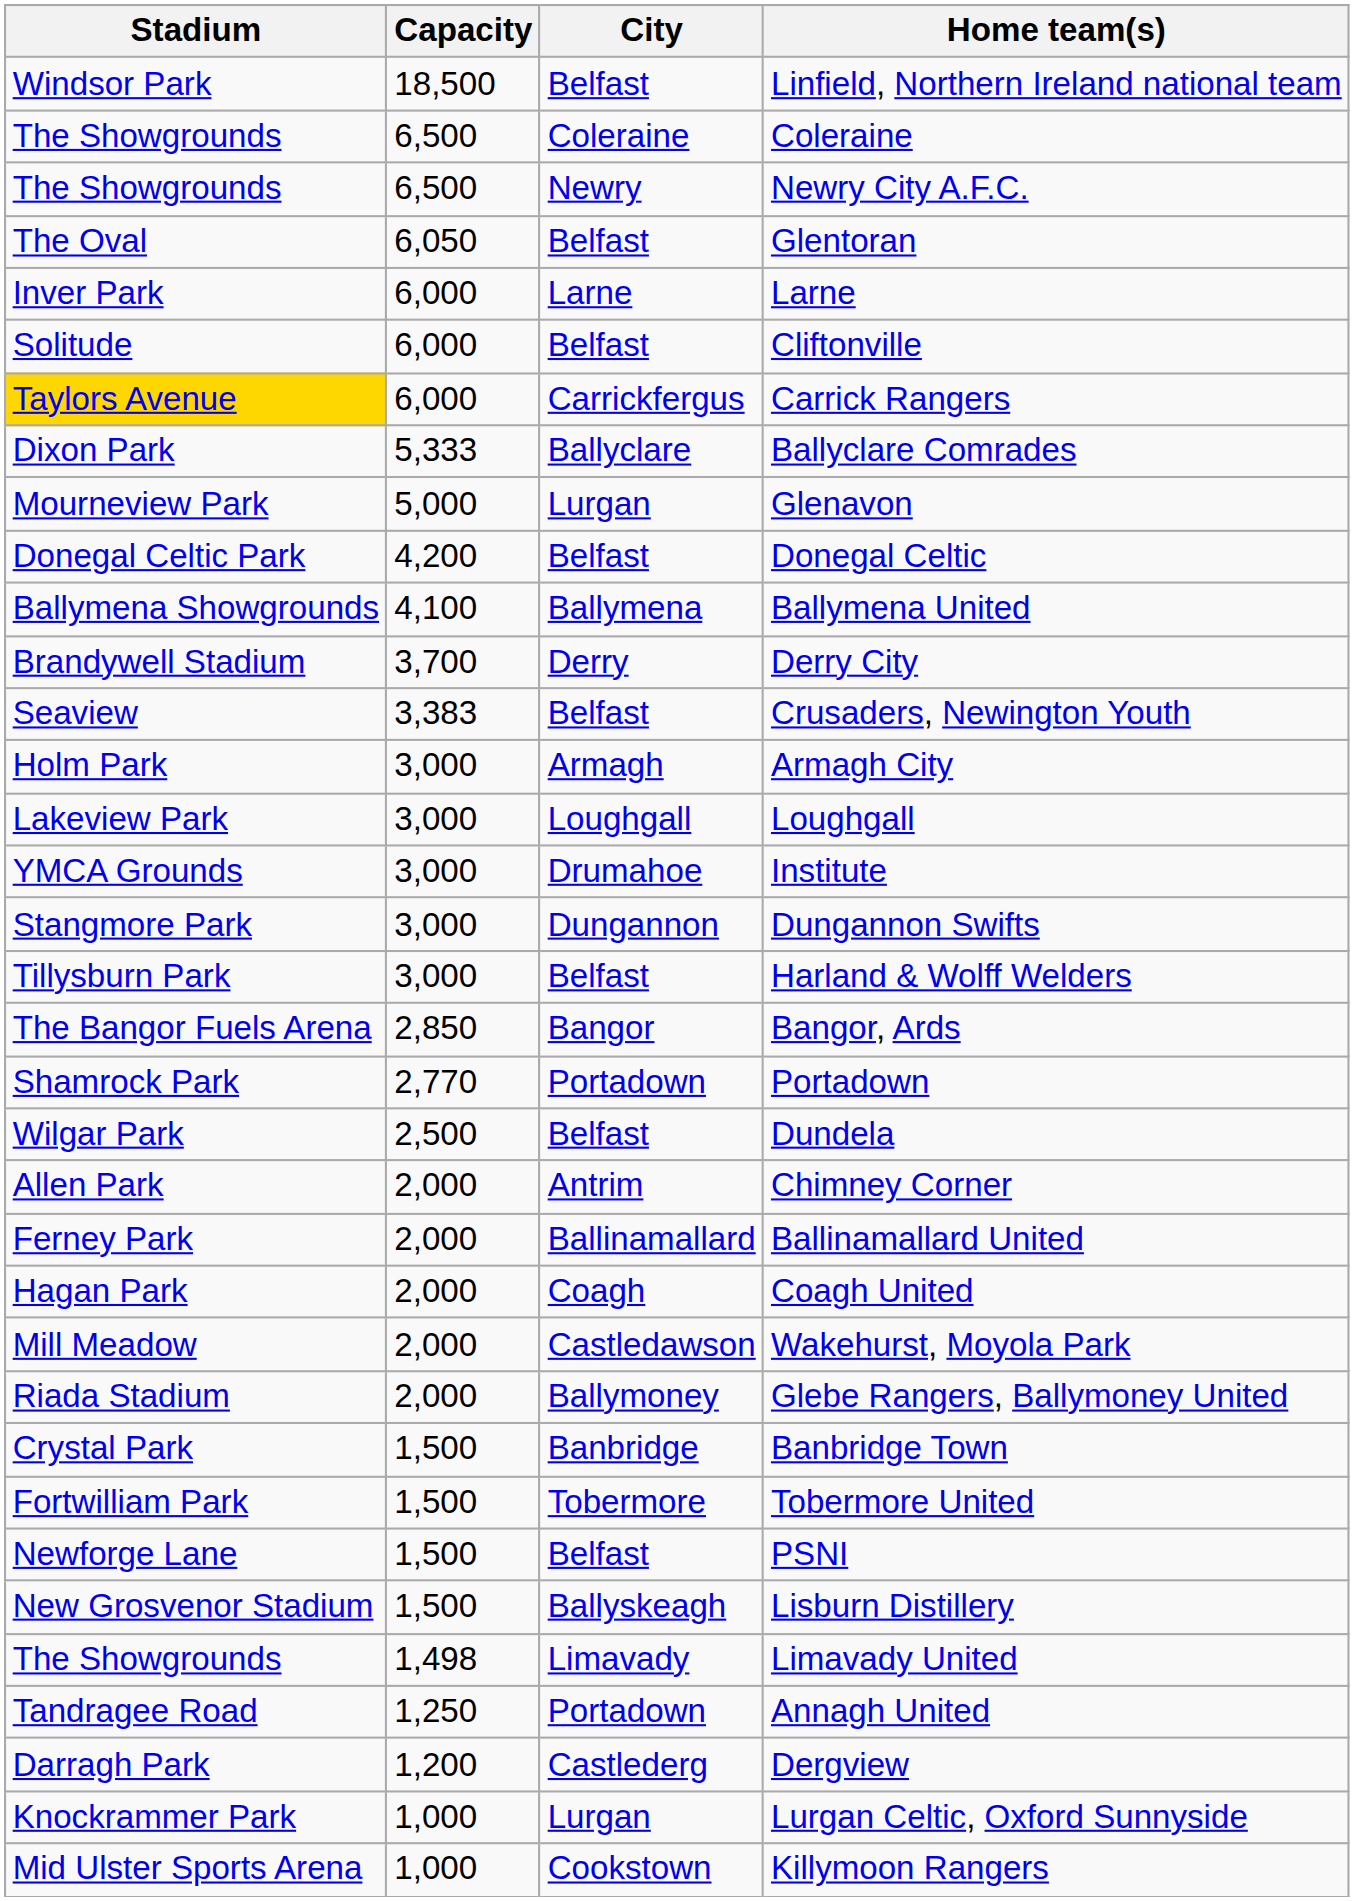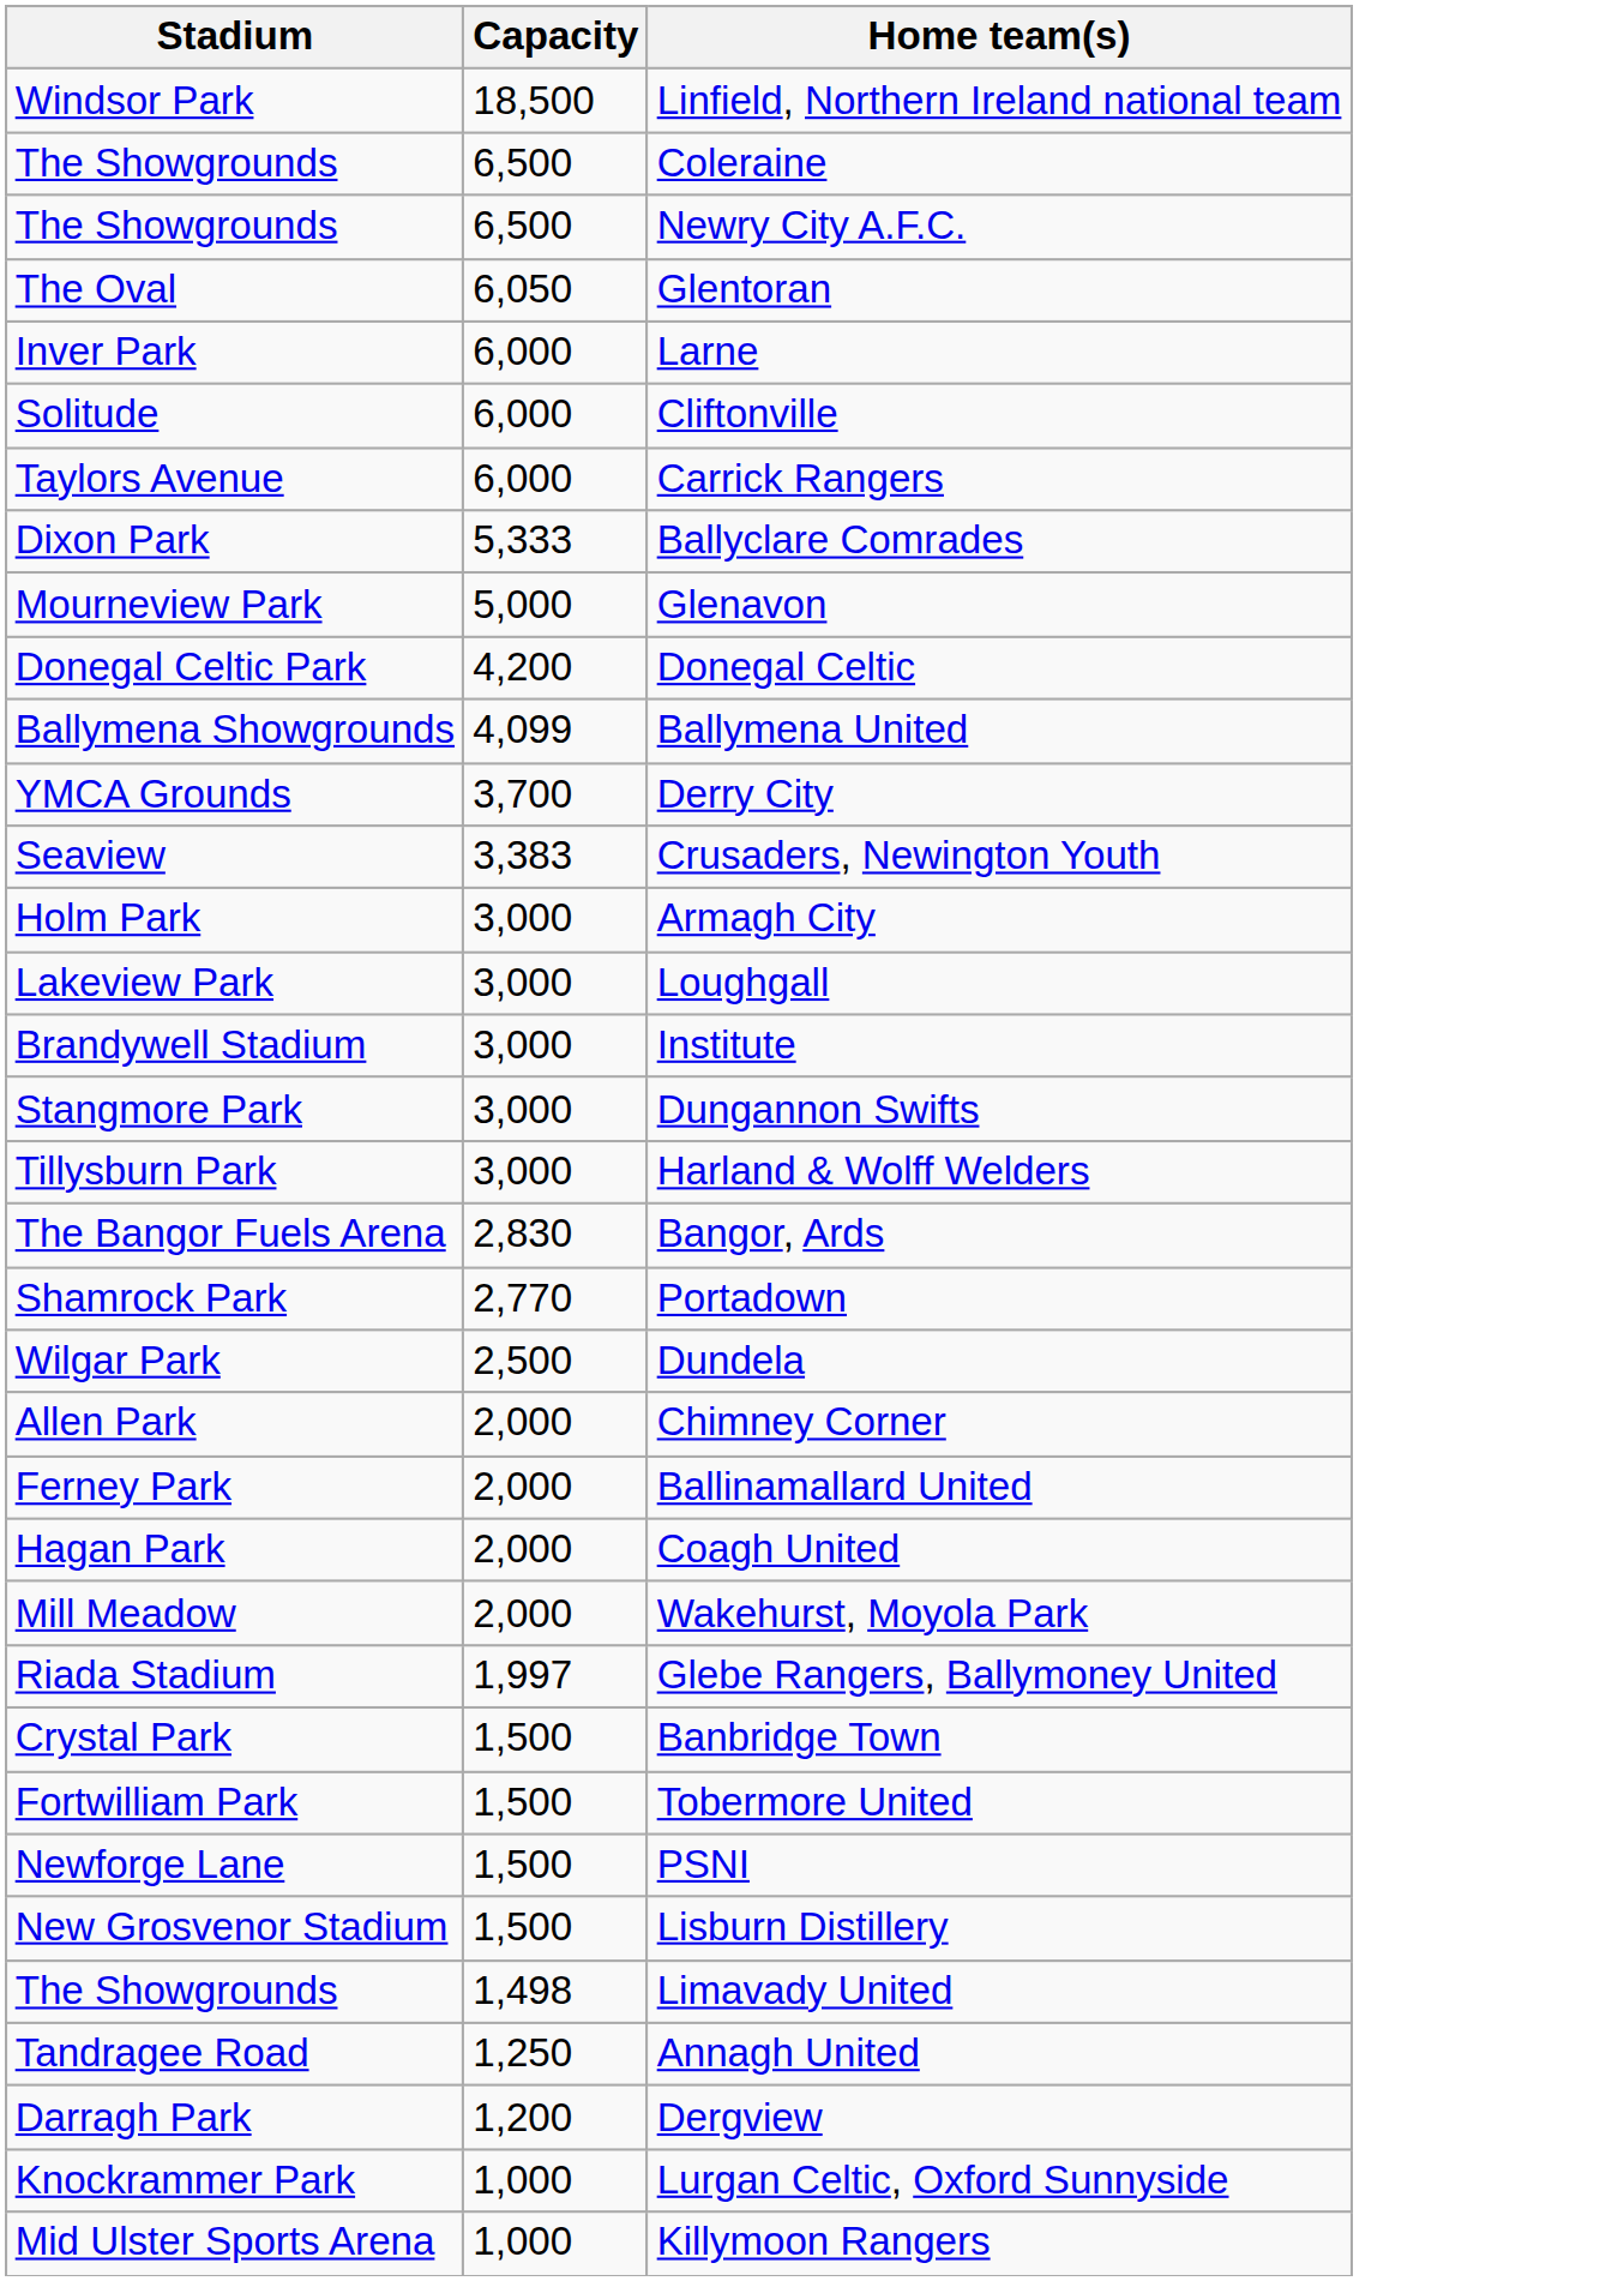 <table class="wikitable sortable">
 <tr>
 <th>Stadium</th>
 <th>Capacity</th>
-<th>City</th>
 <th>Home team(s)</th>
 </tr>
 <tr>
 <td><a href='#'>Windsor Park</a></td>
 <td>18,500</td>
-<td><a href='#'>Belfast</a></td>
 <td><a href='#'>Linfield</a>, <a href='#'>Northern Ireland national team</a></td>
 </tr>
 <tr>
 <td><a href='#'>The Showgrounds</a></td>
 <td>6,500</td>
 <td><a href='#'>Coleraine</a></td>
-<td><a href='#'>Coleraine</a></td>
 </tr>
 <tr>
 <td><a href='#'>The Showgrounds</a></td>
 <td>6,500</td>
-<td><a href='#'>Newry</a></td>
 <td><a href='#'>Newry City A.F.C.</a></td>
 </tr>
 <tr>
 <td><a href='#'>The Oval</a></td>
 <td>6,050</td>
-<td><a href='#'>Belfast</a></td>
 <td><a href='#'>Glentoran</a></td>
 </tr>
 <tr>
 <td><a href='#'>Inver Park</a></td>
 <td>6,000</td>
 <td><a href='#'>Larne</a></td>
-<td><a href='#'>Larne</a></td>
 </tr>
 <tr>
 <td><a href='#'>Solitude</a></td>
 <td>6,000</td>
-<td><a href='#'>Belfast</a></td>
 <td><a href='#'>Cliftonville</a></td>
 </tr>
 <tr>
-<td style="background: gold;"><a href='#'>Taylors Avenue</a></td>
+<td><a href='#'>Taylors Avenue</a></td>
 <td>6,000</td>
-<td><a href='#'>Carrickfergus</a></td>
 <td><a href='#'>Carrick Rangers</a></td>
 </tr>
 <tr>
 <td><a href='#'>Dixon Park</a></td>
 <td>5,333</td>
-<td><a href='#'>Ballyclare</a></td>
 <td><a href='#'>Ballyclare Comrades</a></td>
 </tr>
 <tr>
 <td><a href='#'>Mourneview Park</a></td>
 <td>5,000</td>
-<td><a href='#'>Lurgan</a></td>
 <td><a href='#'>Glenavon</a></td>
 </tr>
 <tr>
 <td><a href='#'>Donegal Celtic Park</a></td>
 <td>4,200</td>
-<td><a href='#'>Belfast</a></td>
 <td><a href='#'>Donegal Celtic</a></td>
 </tr>
 <tr>
 <td><a href='#'>Ballymena Showgrounds</a></td>
-<td>4,100</td>
-<td><a href='#'>Ballymena</a></td>
+<td>4,099</td>
 <td><a href='#'>Ballymena United</a></td>
 </tr>
 <tr>
-<td><a href='#'>Brandywell Stadium</a></td>
+<td><a href='#'>YMCA Grounds</a></td>
 <td>3,700</td>
-<td><a href='#'>Derry</a></td>
 <td><a href='#'>Derry City</a></td>
 </tr>
 <tr>
 <td><a href='#'>Seaview</a></td>
 <td>3,383</td>
-<td><a href='#'>Belfast</a></td>
 <td><a href='#'>Crusaders</a>, <a href='#'>Newington Youth</a></td>
 </tr>
 <tr>
 <td><a href='#'>Holm Park</a></td>
 <td>3,000</td>
-<td><a href='#'>Armagh</a></td>
 <td><a href='#'>Armagh City</a></td>
 </tr>
 <tr>
 <td><a href='#'>Lakeview Park</a></td>
 <td>3,000</td>
 <td><a href='#'>Loughgall</a></td>
-<td><a href='#'>Loughgall</a></td>
 </tr>
 <tr>
-<td><a href='#'>YMCA Grounds</a></td>
+<td><a href='#'>Brandywell Stadium</a></td>
 <td>3,000</td>
-<td><a href='#'>Drumahoe</a></td>
 <td><a href='#'>Institute</a></td>
 </tr>
 <tr>
 <td><a href='#'>Stangmore Park</a></td>
 <td>3,000</td>
-<td><a href='#'>Dungannon</a></td>
 <td><a href='#'>Dungannon Swifts</a></td>
 </tr>
 <tr>
 <td><a href='#'>Tillysburn Park</a></td>
 <td>3,000</td>
-<td><a href='#'>Belfast</a></td>
 <td><a href='#'>Harland & Wolff Welders</a></td>
 </tr>
 <tr>
 <td><a href='#'>The Bangor Fuels Arena</a></td>
-<td>2,850</td>
-<td><a href='#'>Bangor</a></td>
+<td>2,830</td>
 <td><a href='#'>Bangor</a>, <a href='#'>Ards</a></td>
 </tr>
 <tr>
 <td><a href='#'>Shamrock Park</a></td>
 <td>2,770</td>
 <td><a href='#'>Portadown</a></td>
-<td><a href='#'>Portadown</a></td>
 </tr>
 <tr>
 <td><a href='#'>Wilgar Park</a></td>
 <td>2,500</td>
-<td><a href='#'>Belfast</a></td>
 <td><a href='#'>Dundela</a></td>
 </tr>
 <tr>
 <td><a href='#'>Allen Park</a></td>
 <td>2,000</td>
-<td><a href='#'>Antrim</a></td>
 <td><a href='#'>Chimney Corner</a></td>
 </tr>
 <tr>
 <td><a href='#'>Ferney Park</a></td>
 <td>2,000</td>
-<td><a href='#'>Ballinamallard</a></td>
 <td><a href='#'>Ballinamallard United</a></td>
 </tr>
 <tr>
 <td><a href='#'>Hagan Park</a></td>
 <td>2,000</td>
-<td><a href='#'>Coagh</a></td>
 <td><a href='#'>Coagh United</a></td>
 </tr>
 <tr>
 <td><a href='#'>Mill Meadow</a></td>
 <td>2,000</td>
-<td><a href='#'>Castledawson</a></td>
 <td><a href='#'>Wakehurst</a>, <a href='#'>Moyola Park</a></td>
 </tr>
 <tr>
 <td><a href='#'>Riada Stadium</a></td>
-<td>2,000</td>
-<td><a href='#'>Ballymoney</a></td>
+<td>1,997</td>
 <td><a href='#'>Glebe Rangers</a>, <a href='#'>Ballymoney United</a></td>
 </tr>
 <tr>
 <td><a href='#'>Crystal Park</a></td>
 <td>1,500</td>
-<td><a href='#'>Banbridge</a></td>
 <td><a href='#'>Banbridge Town</a></td>
 </tr>
 <tr>
 <td><a href='#'>Fortwilliam Park</a></td>
 <td>1,500</td>
-<td><a href='#'>Tobermore</a></td>
 <td><a href='#'>Tobermore United</a></td>
 </tr>
 <tr>
 <td><a href='#'>Newforge Lane</a></td>
 <td>1,500</td>
-<td><a href='#'>Belfast</a></td>
 <td><a href='#'>PSNI</a></td>
 </tr>
 <tr>
 <td><a href='#'>New Grosvenor Stadium</a></td>
 <td>1,500</td>
-<td><a href='#'>Ballyskeagh</a></td>
 <td><a href='#'>Lisburn Distillery</a></td>
 </tr>
 <tr>
 <td><a href='#'>The Showgrounds</a></td>
 <td>1,498</td>
-<td><a href='#'>Limavady</a></td>
 <td><a href='#'>Limavady United</a></td>
 </tr>
 <tr>
 <td><a href='#'>Tandragee Road</a></td>
 <td>1,250</td>
-<td><a href='#'>Portadown</a></td>
 <td><a href='#'>Annagh United</a></td>
 </tr>
 <tr>
 <td><a href='#'>Darragh Park</a></td>
 <td>1,200</td>
-<td><a href='#'>Castlederg</a></td>
 <td><a href='#'>Dergview</a></td>
 </tr>
 <tr>
 <td><a href='#'>Knockrammer Park</a></td>
 <td>1,000</td>
-<td><a href='#'>Lurgan</a></td>
 <td><a href='#'>Lurgan Celtic</a>, <a href='#'>Oxford Sunnyside</a></td>
 </tr>
 <tr>
 <td><a href='#'>Mid Ulster Sports Arena</a></td>
 <td>1,000</td>
-<td><a href='#'>Cookstown</a></td>
 <td><a href='#'>Killymoon Rangers</a></td>
 </tr>
 </table>
